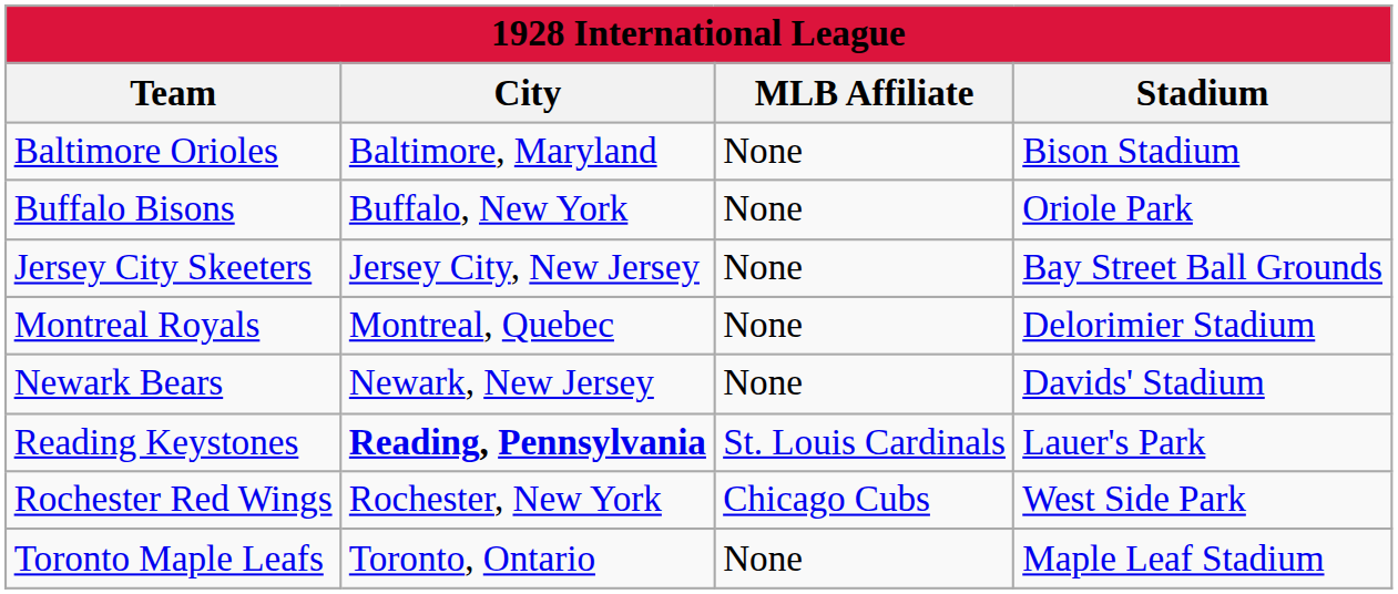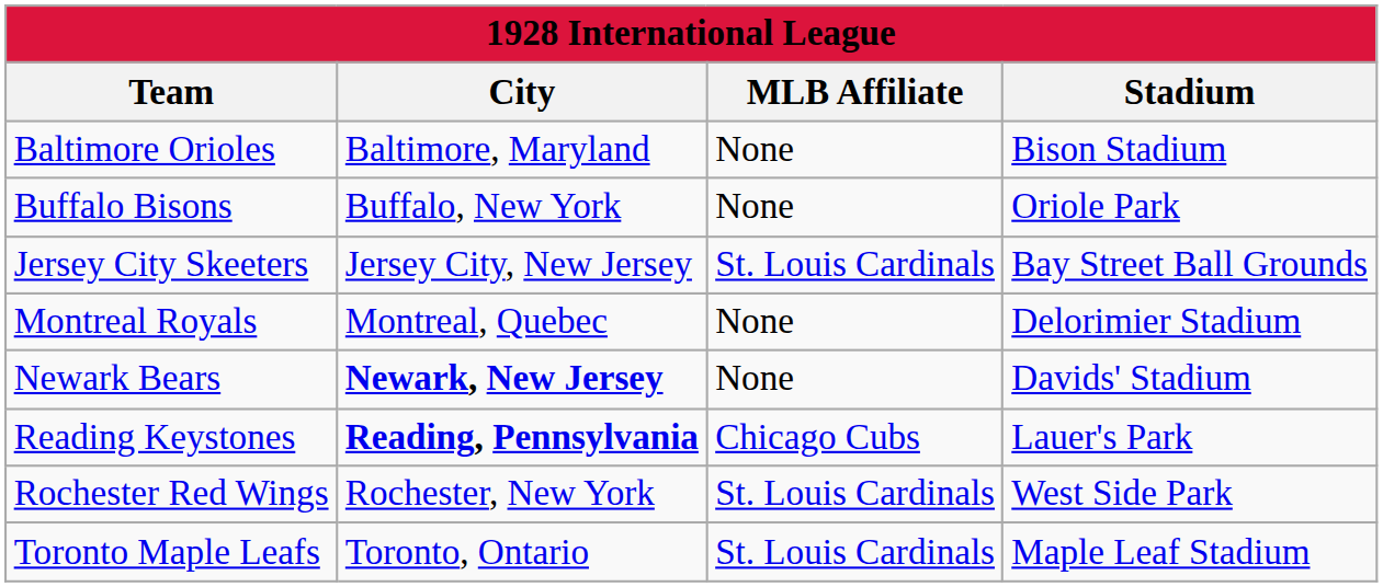 <table class="wikitable" style="width:auto">
 <tr>
 <td bgcolor="#DC143C" align="center" colspan="7"><strong><span>1928 International League</span></strong></td>
 </tr>
 <tr>
 <th>Team</th>
 <th>City</th>
 <th>MLB Affiliate</th>
 <th>Stadium</th>
 </tr>
 <tr>
 <td><a href='#'>Baltimore Orioles</a></td>
 <td><a href='#'>Baltimore</a>, <a href='#'>Maryland</a></td>
 <td>None</td>
 <td><a href='#'>Bison Stadium</a></td>
 </tr>
 <tr>
 <td><a href='#'>Buffalo Bisons</a></td>
 <td><a href='#'>Buffalo</a>, <a href='#'>New York</a></td>
 <td>None</td>
 <td><a href='#'>Oriole Park</a></td>
 </tr>
 <tr>
 <td><a href='#'>Jersey City Skeeters</a></td>
 <td><a href='#'>Jersey City</a>, <a href='#'>New Jersey</a></td>
-<td>None</td>
+<td><a href='#'>St. Louis Cardinals</a></td>
 <td><a href='#'>Bay Street Ball Grounds</a></td>
 </tr>
 <tr>
 <td><a href='#'>Montreal Royals</a></td>
 <td><a href='#'>Montreal</a>, <a href='#'>Quebec</a></td>
 <td>None</td>
 <td><a href='#'>Delorimier Stadium</a></td>
 </tr>
 <tr>
 <td><a href='#'>Newark Bears</a></td>
-<td><a href='#'>Newark</a>, <a href='#'>New Jersey</a></td>
+<td><strong><a href='#'>Newark</a>, <a href='#'>New Jersey</a></strong></td>
 <td>None</td>
 <td><a href='#'>Davids' Stadium</a></td>
 </tr>
 <tr>
 <td><a href='#'>Reading Keystones</a></td>
 <td><strong><a href='#'>Reading</a>, <a href='#'>Pennsylvania</a></strong></td>
-<td><a href='#'>St. Louis Cardinals</a></td>
+<td><a href='#'>Chicago Cubs</a></td>
 <td><a href='#'>Lauer's Park</a></td>
 </tr>
 <tr>
 <td><a href='#'>Rochester Red Wings</a></td>
 <td><a href='#'>Rochester</a>, <a href='#'>New York</a></td>
-<td><a href='#'>Chicago Cubs</a></td>
+<td><a href='#'>St. Louis Cardinals</a></td>
 <td><a href='#'>West Side Park</a></td>
 </tr>
 <tr>
 <td><a href='#'>Toronto Maple Leafs</a></td>
 <td><a href='#'>Toronto</a>, <a href='#'>Ontario</a></td>
-<td>None</td>
+<td><a href='#'>St. Louis Cardinals</a></td>
 <td><a href='#'>Maple Leaf Stadium</a></td>
 </tr>
 </table>
